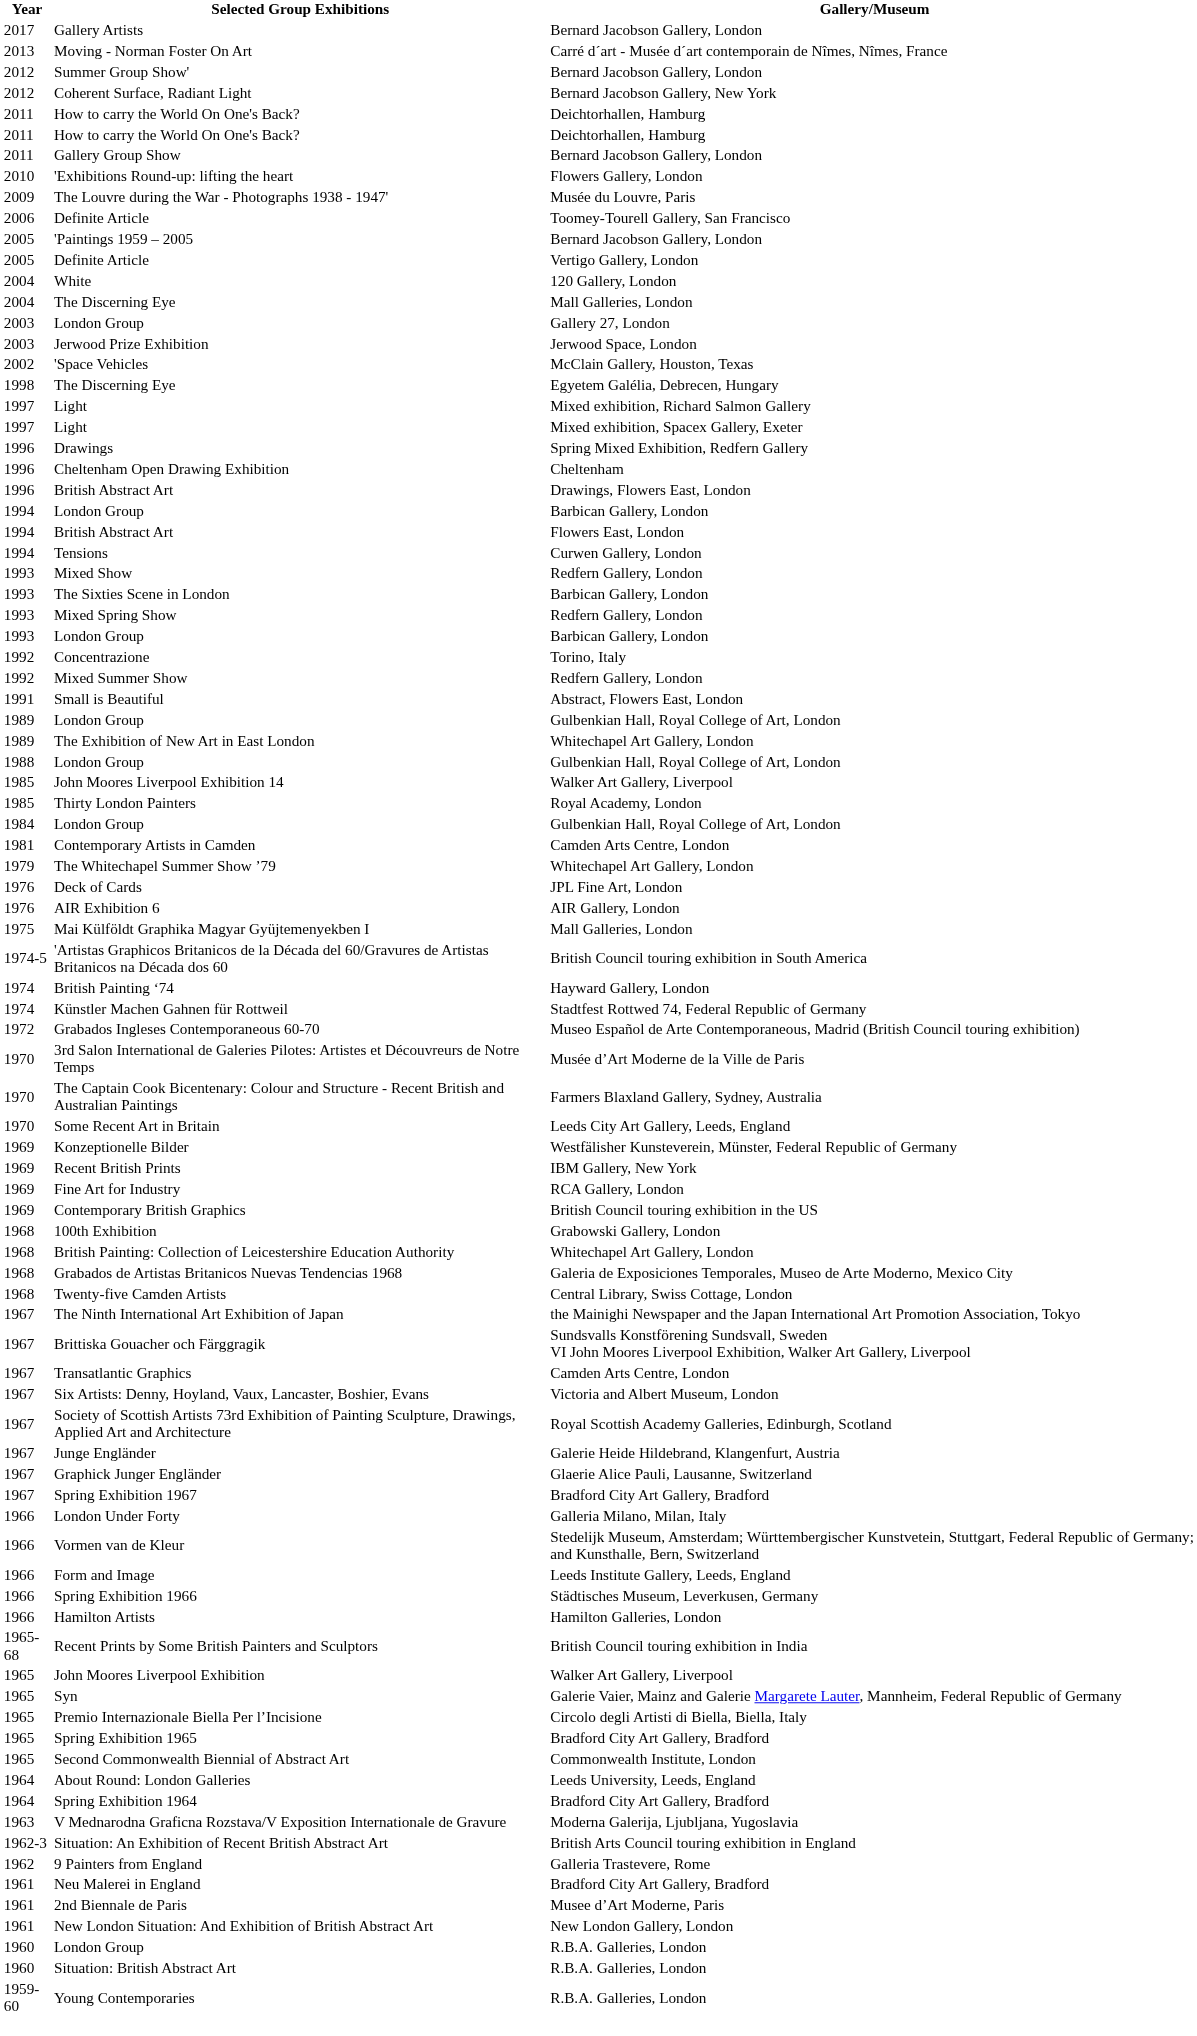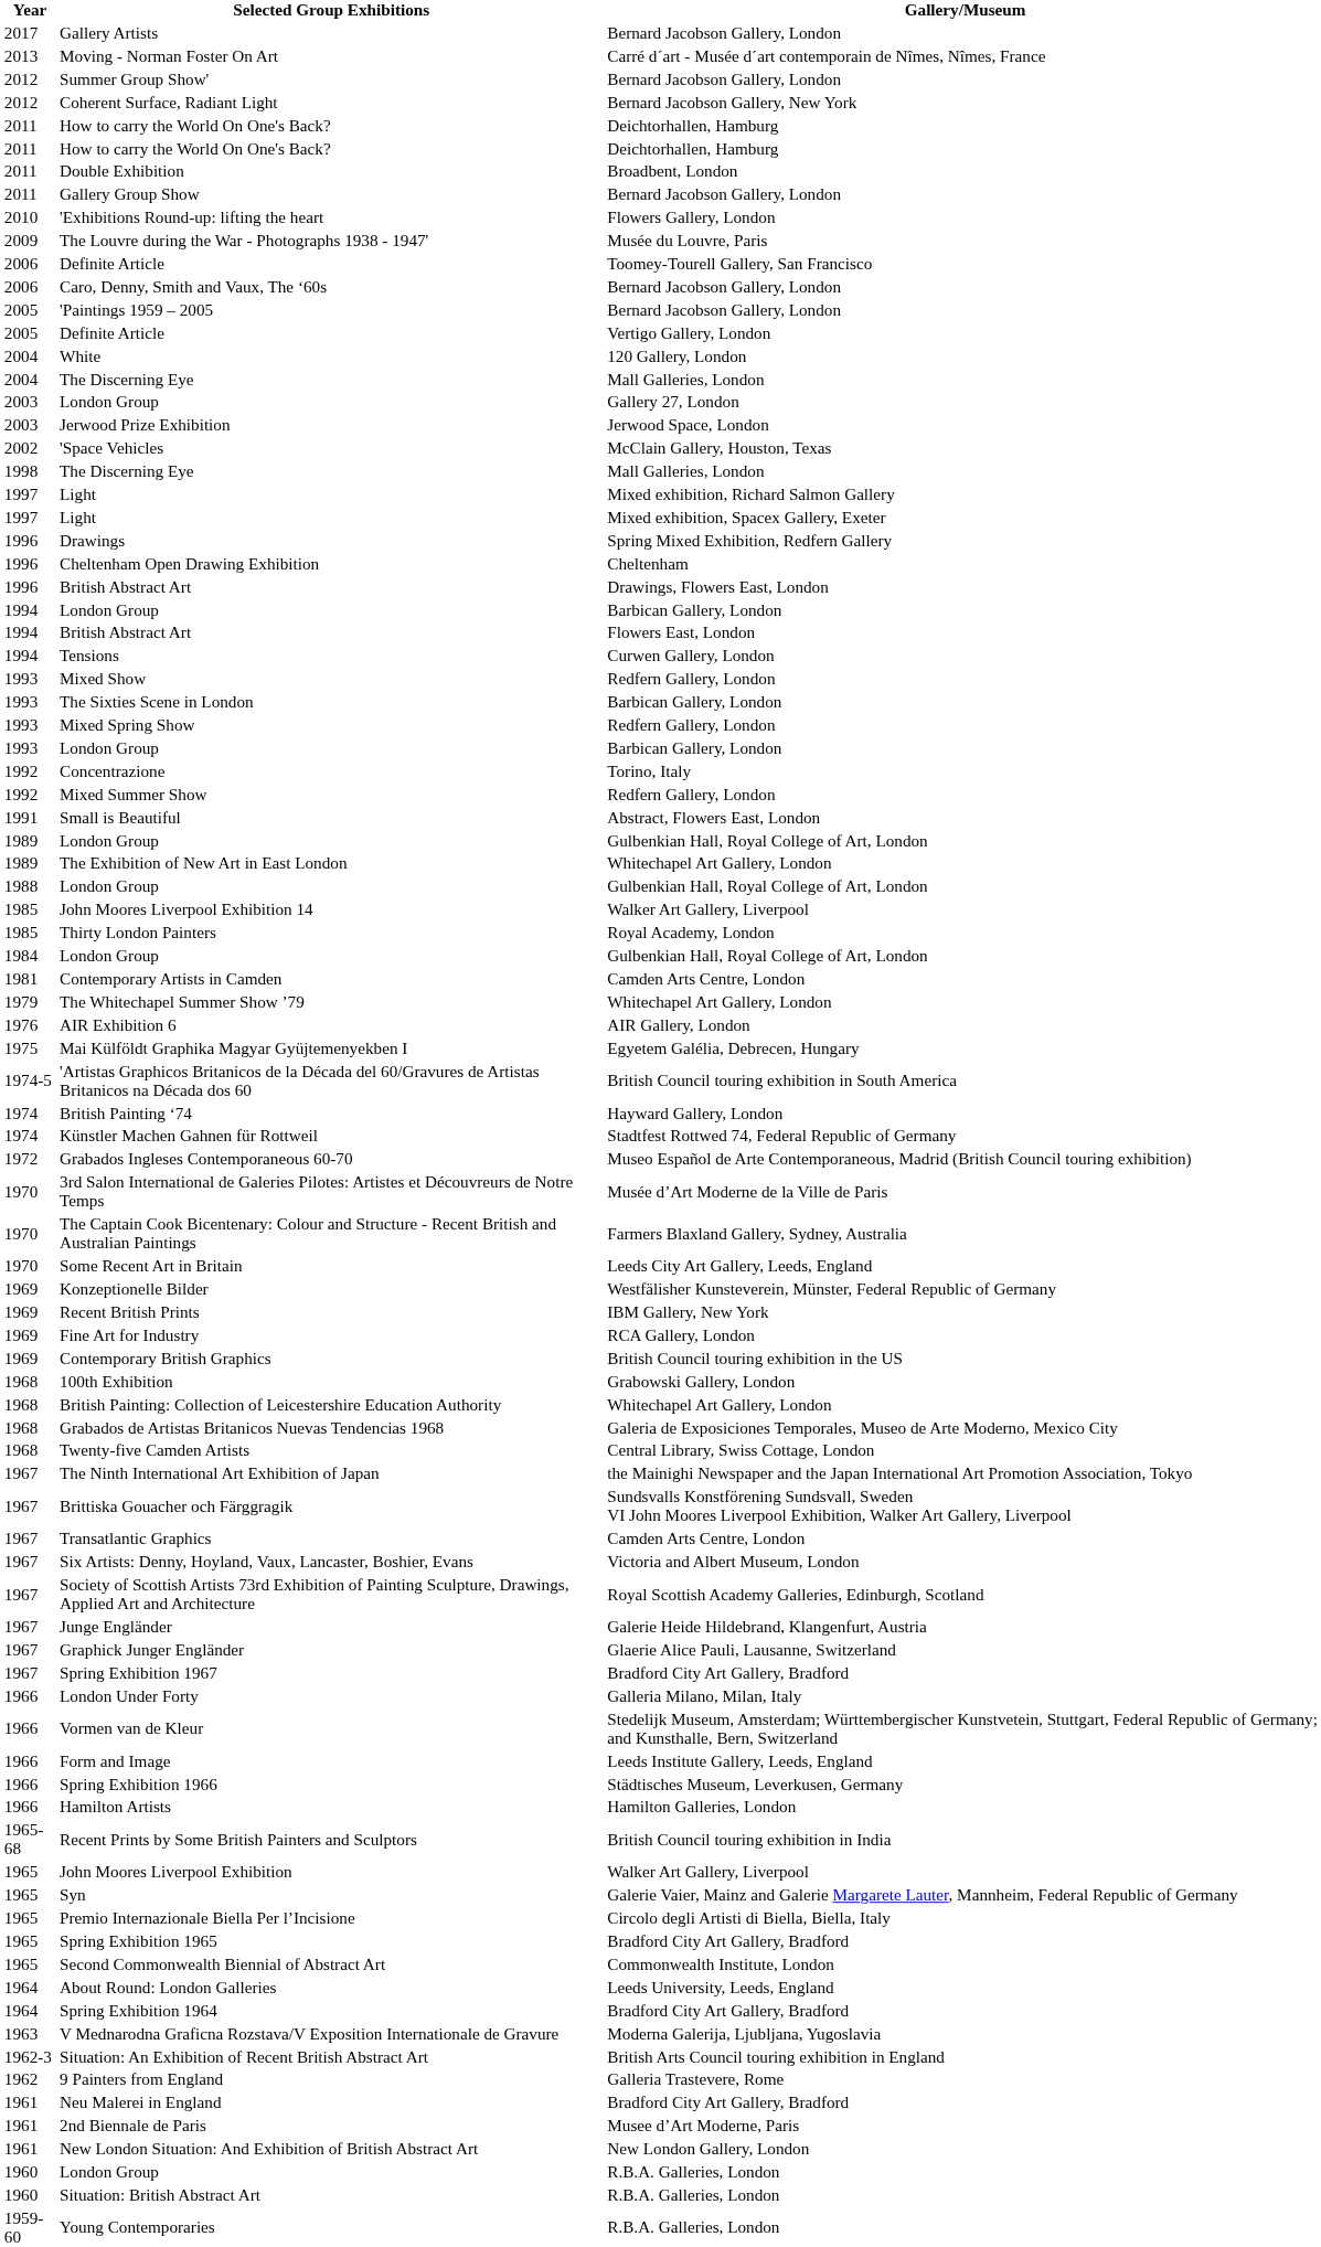 <table>
 <tr>
 <th>Year</th>
 <th>Selected Group Exhibitions</th>
 <th>Gallery/Museum</th>
 </tr>
 <tr>
 <td>2017</td>
 <td>Gallery Artists</td>
 <td>Bernard Jacobson Gallery, London</td>
 </tr>
 <tr>
 <td>2013</td>
 <td>Moving - Norman Foster On Art</td>
 <td>Carré d´art - Musée d´art contemporain de Nîmes, Nîmes, France</td>
 </tr>
 <tr>
 <td>2012</td>
 <td>Summer Group Show'</td>
 <td>Bernard Jacobson Gallery, London</td>
 </tr>
 <tr>
 <td>2012</td>
 <td>Coherent Surface, Radiant Light</td>
 <td>Bernard Jacobson Gallery, New York</td>
 </tr>
 <tr>
 <td>2011</td>
 <td>How to carry the World On One's Back?</td>
 <td>Deichtorhallen, Hamburg</td>
 </tr>
 <tr>
 <td>2011</td>
 <td>How to carry the World On One's Back?</td>
 <td>Deichtorhallen, Hamburg</td>
 </tr>
 <tr>
 <td>2011</td>
+<td>Double Exhibition</td>
+<td>Broadbent, London</td>
+</tr>
+<tr>
+<td>2011</td>
 <td>Gallery Group Show</td>
 <td>Bernard Jacobson Gallery, London</td>
 </tr>
 <tr>
 <td>2010</td>
 <td>'Exhibitions Round-up: lifting the heart</td>
 <td>Flowers Gallery, London</td>
 </tr>
 <tr>
 <td>2009</td>
 <td>The Louvre during the War - Photographs 1938 - 1947'</td>
 <td>Musée du Louvre, Paris</td>
 </tr>
 <tr>
 <td>2006</td>
 <td>Definite Article</td>
 <td>Toomey-Tourell Gallery, San Francisco</td>
+</tr>
+<tr>
+<td>2006</td>
+<td>Caro, Denny, Smith and Vaux, The ‘60s</td>
+<td>Bernard Jacobson Gallery, London</td>
 </tr>
 <tr>
 <td>2005</td>
 <td>'Paintings 1959 – 2005</td>
 <td>Bernard Jacobson Gallery, London</td>
 </tr>
 <tr>
 <td>2005</td>
 <td>Definite Article</td>
 <td>Vertigo Gallery, London</td>
 </tr>
 <tr>
 <td>2004</td>
 <td>White</td>
 <td>120 Gallery, London</td>
 </tr>
 <tr>
 <td>2004</td>
 <td>The Discerning Eye</td>
 <td>Mall Galleries, London</td>
 </tr>
 <tr>
 <td>2003</td>
 <td>London Group</td>
 <td>Gallery 27, London</td>
 </tr>
 <tr>
 <td>2003</td>
 <td>Jerwood Prize Exhibition</td>
 <td>Jerwood Space, London</td>
 </tr>
 <tr>
 <td>2002</td>
 <td>'Space Vehicles</td>
 <td>McClain Gallery, Houston, Texas</td>
 </tr>
 <tr>
 <td>1998</td>
 <td>The Discerning Eye</td>
-<td>Egyetem Galélia, Debrecen, Hungary</td>
+<td>Mall Galleries, London</td>
 </tr>
 <tr>
 <td>1997</td>
 <td>Light</td>
 <td>Mixed exhibition, Richard Salmon Gallery</td>
 </tr>
 <tr>
 <td>1997</td>
 <td>Light</td>
 <td>Mixed exhibition, Spacex Gallery, Exeter</td>
 </tr>
 <tr>
 <td>1996</td>
 <td>Drawings</td>
 <td>Spring Mixed Exhibition, Redfern Gallery</td>
 </tr>
 <tr>
 <td>1996</td>
 <td>Cheltenham Open Drawing Exhibition</td>
 <td>Cheltenham</td>
 </tr>
 <tr>
 <td>1996</td>
 <td>British Abstract Art</td>
 <td>Drawings, Flowers East, London</td>
 </tr>
 <tr>
 <td>1994</td>
 <td>London Group</td>
 <td>Barbican Gallery, London</td>
 </tr>
 <tr>
 <td>1994</td>
 <td>British Abstract Art</td>
 <td>Flowers East, London</td>
 </tr>
 <tr>
 <td>1994</td>
 <td>Tensions</td>
 <td>Curwen Gallery, London</td>
 </tr>
 <tr>
 <td>1993</td>
 <td>Mixed Show</td>
 <td>Redfern Gallery, London</td>
 </tr>
 <tr>
 <td>1993</td>
 <td>The Sixties Scene in London</td>
 <td>Barbican Gallery, London</td>
 </tr>
 <tr>
 <td>1993</td>
 <td>Mixed Spring Show</td>
 <td>Redfern Gallery, London</td>
 </tr>
 <tr>
 <td>1993</td>
 <td>London Group</td>
 <td>Barbican Gallery, London</td>
 </tr>
 <tr>
 <td>1992</td>
 <td>Concentrazione</td>
 <td>Torino, Italy</td>
 </tr>
 <tr>
 <td>1992</td>
 <td>Mixed Summer Show</td>
 <td>Redfern Gallery, London</td>
 </tr>
 <tr>
 <td>1991</td>
 <td>Small is Beautiful</td>
 <td>Abstract, Flowers East, London</td>
 </tr>
 <tr>
 <td>1989</td>
 <td>London Group</td>
 <td>Gulbenkian Hall, Royal College of Art, London</td>
 </tr>
 <tr>
 <td>1989</td>
 <td>The Exhibition of New Art in East London</td>
 <td>Whitechapel Art Gallery, London</td>
 </tr>
 <tr>
 <td>1988</td>
 <td>London Group</td>
 <td>Gulbenkian Hall, Royal College of Art, London</td>
 </tr>
 <tr>
 <td>1985</td>
 <td>John Moores Liverpool Exhibition 14</td>
 <td>Walker Art Gallery, Liverpool</td>
 </tr>
 <tr>
 <td>1985</td>
 <td>Thirty London Painters</td>
 <td>Royal Academy, London</td>
 </tr>
 <tr>
 <td>1984</td>
 <td>London Group</td>
 <td>Gulbenkian Hall, Royal College of Art, London</td>
 </tr>
 <tr>
 <td>1981</td>
 <td>Contemporary Artists in Camden</td>
 <td>Camden Arts Centre, London</td>
 </tr>
 <tr>
 <td>1979</td>
 <td>The Whitechapel Summer Show ’79</td>
 <td>Whitechapel Art Gallery, London</td>
 </tr>
 <tr>
 <td>1976</td>
-<td>Deck of Cards</td>
-<td>JPL Fine Art, London</td>
-</tr>
-<tr>
-<td>1976</td>
 <td>AIR Exhibition 6</td>
 <td>AIR Gallery, London</td>
 </tr>
 <tr>
 <td>1975</td>
 <td>Mai Külföldt Graphika Magyar Gyüjtemenyekben I</td>
-<td>Mall Galleries, London</td>
+<td>Egyetem Galélia, Debrecen, Hungary</td>
 </tr>
 <tr>
 <td>1974-5</td>
 <td>'Artistas Graphicos Britanicos de la Década del 60/Gravures de Artistas Britanicos na Década dos 60</td>
 <td>British Council touring exhibition in South America</td>
 </tr>
 <tr>
 <td>1974</td>
 <td>British Painting ‘74</td>
 <td>Hayward Gallery, London</td>
 </tr>
 <tr>
 <td>1974</td>
 <td>Künstler Machen Gahnen für Rottweil</td>
 <td>Stadtfest Rottwed 74, Federal Republic of Germany</td>
 </tr>
 <tr>
 <td>1972</td>
 <td>Grabados Ingleses Contemporaneous 60-70</td>
 <td>Museo Español de Arte Contemporaneous, Madrid (British Council touring exhibition)</td>
 </tr>
 <tr>
 <td>1970</td>
 <td>3rd Salon International de Galeries Pilotes: Artistes et Découvreurs de Notre Temps</td>
 <td>Musée d’Art Moderne de la Ville de Paris</td>
 </tr>
 <tr>
 <td>1970</td>
 <td>The Captain Cook Bicentenary: Colour and Structure - Recent British and Australian Paintings</td>
 <td>Farmers Blaxland Gallery, Sydney, Australia</td>
 </tr>
 <tr>
 <td>1970</td>
 <td>Some Recent Art in Britain</td>
 <td>Leeds City Art Gallery, Leeds, England</td>
 </tr>
 <tr>
 <td>1969</td>
 <td>Konzeptionelle Bilder</td>
 <td>Westfälisher Kunsteverein, Münster, Federal Republic of Germany</td>
 </tr>
 <tr>
 <td>1969</td>
 <td>Recent British Prints</td>
 <td>IBM Gallery, New York</td>
 </tr>
 <tr>
 <td>1969</td>
 <td>Fine Art for Industry</td>
 <td>RCA Gallery, London</td>
 </tr>
 <tr>
 <td>1969</td>
 <td>Contemporary British Graphics</td>
 <td>British Council touring exhibition in the US</td>
 </tr>
 <tr>
 <td>1968</td>
 <td>100th Exhibition</td>
 <td>Grabowski Gallery, London</td>
 </tr>
 <tr>
 <td>1968</td>
 <td>British Painting: Collection of Leicestershire Education Authority</td>
 <td>Whitechapel Art Gallery, London</td>
 </tr>
 <tr>
 <td>1968</td>
 <td>Grabados de Artistas Britanicos Nuevas Tendencias 1968</td>
 <td>Galeria de Exposiciones Temporales, Museo de Arte Moderno, Mexico City</td>
 </tr>
 <tr>
 <td>1968</td>
 <td>Twenty-five Camden Artists</td>
 <td>Central Library, Swiss Cottage, London</td>
 </tr>
 <tr>
 <td>1967</td>
 <td>The Ninth International Art Exhibition of Japan</td>
 <td>the Mainighi Newspaper and the Japan International Art Promotion Association, Tokyo</td>
 </tr>
 <tr>
 <td>1967</td>
 <td>Brittiska Gouacher och Färggragik</td>
 <td>Sundsvalls Konstförening Sundsvall, Sweden<br>VI John Moores Liverpool Exhibition, Walker Art Gallery, Liverpool</td>
 </tr>
 <tr>
 <td>1967</td>
 <td>Transatlantic Graphics</td>
 <td>Camden Arts Centre, London</td>
 </tr>
 <tr>
 <td>1967</td>
 <td>Six Artists: Denny, Hoyland, Vaux, Lancaster, Boshier, Evans</td>
 <td>Victoria and Albert Museum, London</td>
 </tr>
 <tr>
 <td>1967</td>
 <td>Society of Scottish Artists 73rd Exhibition of Painting Sculpture, Drawings, Applied Art and Architecture</td>
 <td>Royal Scottish Academy Galleries, Edinburgh, Scotland</td>
 </tr>
 <tr>
 <td>1967</td>
 <td>Junge Engländer</td>
 <td>Galerie Heide Hildebrand, Klangenfurt, Austria</td>
 </tr>
 <tr>
 <td>1967</td>
 <td>Graphick Junger Engländer</td>
 <td>Glaerie Alice Pauli, Lausanne, Switzerland</td>
 </tr>
 <tr>
 <td>1967</td>
 <td>Spring Exhibition 1967</td>
 <td>Bradford City Art Gallery, Bradford</td>
 </tr>
 <tr>
 <td>1966</td>
 <td>London Under Forty</td>
 <td>Galleria Milano, Milan, Italy</td>
 </tr>
 <tr>
 <td>1966</td>
 <td>Vormen van de Kleur</td>
 <td>Stedelijk Museum, Amsterdam; Württembergischer Kunstvetein, Stuttgart, Federal Republic of Germany; and Kunsthalle, Bern, Switzerland</td>
 </tr>
 <tr>
 <td>1966</td>
 <td>Form and Image</td>
 <td>Leeds Institute Gallery, Leeds, England</td>
 </tr>
 <tr>
 <td>1966</td>
 <td>Spring Exhibition 1966</td>
 <td>Städtisches Museum, Leverkusen, Germany</td>
 </tr>
 <tr>
 <td>1966</td>
 <td>Hamilton Artists</td>
 <td>Hamilton Galleries, London</td>
 </tr>
 <tr>
 <td>1965-68</td>
 <td>Recent Prints by Some British Painters and Sculptors</td>
 <td>British Council touring exhibition in India</td>
 </tr>
 <tr>
 <td>1965</td>
 <td>John Moores Liverpool Exhibition</td>
 <td>Walker Art Gallery, Liverpool</td>
 </tr>
 <tr>
 <td>1965</td>
 <td>Syn</td>
 <td>Galerie Vaier, Mainz and Galerie <a href='#'>Margarete Lauter</a>, Mannheim, Federal Republic of Germany</td>
 </tr>
 <tr>
 <td>1965</td>
 <td>Premio Internazionale Biella Per l’Incisione</td>
 <td>Circolo degli Artisti di Biella, Biella, Italy</td>
 </tr>
 <tr>
 <td>1965</td>
 <td>Spring Exhibition 1965</td>
 <td>Bradford City Art Gallery, Bradford</td>
 </tr>
 <tr>
 <td>1965</td>
 <td>Second Commonwealth Biennial of Abstract Art</td>
 <td>Commonwealth Institute, London</td>
 </tr>
 <tr>
 <td>1964</td>
 <td>About Round: London Galleries</td>
 <td>Leeds University, Leeds, England</td>
 </tr>
 <tr>
 <td>1964</td>
 <td>Spring Exhibition 1964</td>
 <td>Bradford City Art Gallery, Bradford</td>
 </tr>
 <tr>
 <td>1963</td>
 <td>V Mednarodna Graficna Rozstava/V Exposition Internationale de Gravure</td>
 <td>Moderna Galerija, Ljubljana, Yugoslavia</td>
 </tr>
 <tr>
 <td>1962-3</td>
 <td>Situation: An Exhibition of Recent British Abstract Art</td>
 <td>British Arts Council touring exhibition in England</td>
 </tr>
 <tr>
 <td>1962</td>
 <td>9 Painters from England</td>
 <td>Galleria Trastevere, Rome</td>
 </tr>
 <tr>
 <td>1961</td>
 <td>Neu Malerei in England</td>
 <td>Bradford City Art Gallery, Bradford</td>
 </tr>
 <tr>
 <td>1961</td>
 <td>2nd Biennale de Paris</td>
 <td>Musee d’Art Moderne, Paris</td>
 </tr>
 <tr>
 <td>1961</td>
 <td>New London Situation: And Exhibition of British Abstract Art</td>
 <td>New London Gallery, London</td>
 </tr>
 <tr>
 <td>1960</td>
 <td>London Group</td>
 <td>R.B.A. Galleries, London</td>
 </tr>
 <tr>
 <td>1960</td>
 <td>Situation: British Abstract Art</td>
 <td>R.B.A. Galleries, London</td>
 </tr>
 <tr>
 <td>1959-60</td>
 <td>Young Contemporaries</td>
 <td>R.B.A. Galleries, London</td>
 </tr>
 <tr>
 </tr>
 </table>
